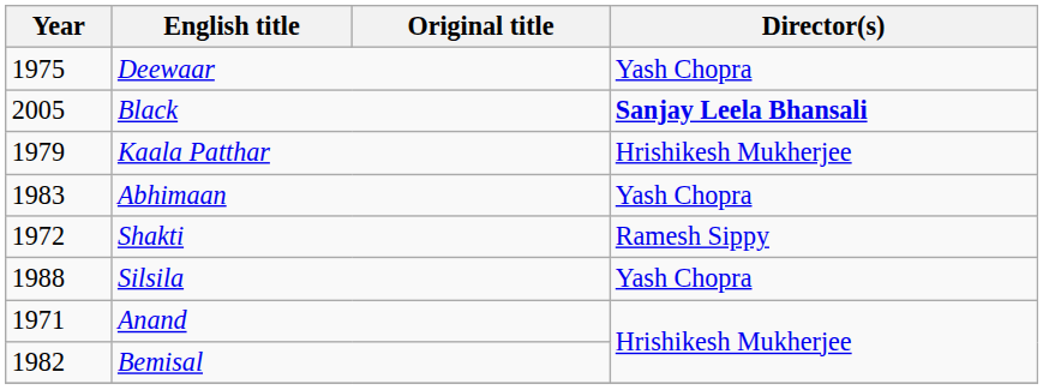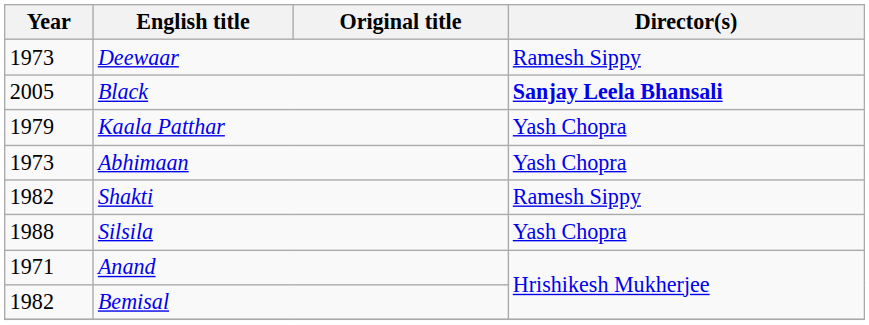 <table class="sortable wikitable" style="width:100%; margin-bottom:4px" cellpadding="5">
 <tr>
 <th scope="col">Year</th>
 <th scope="col">English title</th>
 <th scope="col">Original title</th>
 <th scope="col">Director(s)</th>
 </tr>
 <tr>
-<td>1975</td>
+<td>1973</td>
 <td colspan=2><em><a href='#'>Deewaar</a></em></td>
-<td><a href='#'>Yash Chopra</a></td>
+<td><a href='#'>Ramesh Sippy</a></td>
 </tr>
 <tr>
 <td>2005</td>
 <td colspan=2><em><a href='#'>Black</a></em></td>
 <td><strong><a href='#'>Sanjay Leela Bhansali</a></strong></td>
 </tr>
 <tr>
 <td>1979</td>
 <td colspan=2><em><a href='#'>Kaala Patthar</a></em></td>
-<td><a href='#'>Hrishikesh Mukherjee</a></td>
+<td><a href='#'>Yash Chopra</a></td>
 </tr>
 <tr>
-<td>1983</td>
+<td>1973</td>
 <td colspan=2><em><a href='#'>Abhimaan</a></em></td>
 <td><a href='#'>Yash Chopra</a></td>
 </tr>
 <tr>
-<td>1972</td>
+<td>1982</td>
 <td colspan=2><em><a href='#'>Shakti</a></em></td>
 <td><a href='#'>Ramesh Sippy</a></td>
 </tr>
 <tr>
 <td>1988</td>
 <td colspan=2><em><a href='#'>Silsila</a></em></td>
 <td><a href='#'>Yash Chopra</a></td>
 </tr>
 <tr>
 <td>1971</td>
 <td colspan=2><em><a href='#'>Anand</a></em></td>
 <td rowspan=2><a href='#'>Hrishikesh Mukherjee</a></td>
 </tr>
 <tr>
 <td>1982</td>
 <td colspan=2><em><a href='#'>Bemisal</a></em></td>
 </tr>
 <tr>
 </tr>
 </table>
